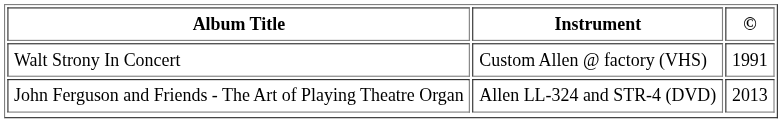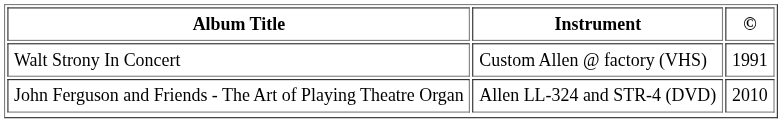 <table border="1" cellpadding="5">
 <tr>
 <th scope="col">Album Title</th>
 <th scope="col">Instrument</th>
 <th scope="col">©</th>
 </tr>
 <tr>
 <td>Walt Strony In Concert</td>
 <td>Custom Allen @ factory (VHS)</td>
 <td>1991</td>
 </tr>
 <tr>
 <td>John Ferguson and Friends - The Art of Playing Theatre Organ</td>
 <td>Allen LL-324 and STR-4 (DVD)</td>
-<td>2013</td>
+<td>2010</td>
 </tr>
 <tr>
 </tr>
 </table>
